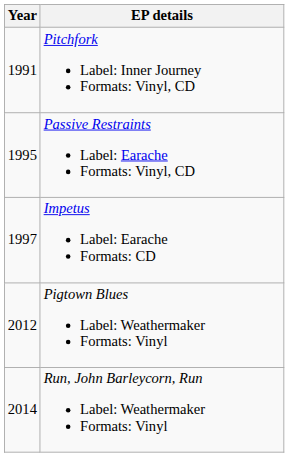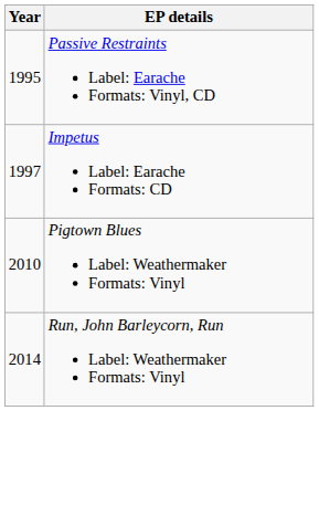 <table class="wikitable" border="1">
 <tr>
 <th>Year</th>
 <th width="260">EP details</th>
-</tr>
-<tr>
-<td align="center">1991</td>
-<td><em><a href='#'>Pitchfork</a></em><br><ul><li>Label: Inner Journey</li><li>Formats: Vinyl, CD</li></ul></td>
 </tr>
 <tr>
 <td align="center">1995</td>
 <td><em><a href='#'>Passive Restraints</a></em><br><ul><li>Label: <a href='#'>Earache</a></li><li>Formats: Vinyl, CD</li></ul></td>
 </tr>
 <tr>
 <td align="center">1997</td>
 <td><em><a href='#'>Impetus</a></em><br><ul><li>Label: Earache</li><li>Formats: CD</li></ul></td>
 </tr>
 <tr>
-<td align="center">2012</td>
+<td align="center">2010</td>
 <td><em>Pigtown Blues</em><br><ul><li>Label: Weathermaker</li><li>Formats: Vinyl</li></ul></td>
 </tr>
 <tr>
 <td align="center">2014</td>
 <td><em>Run, John Barleycorn, Run</em><br><ul><li>Label: Weathermaker</li><li>Formats: Vinyl</li></ul></td>
 </tr>
 </table>
